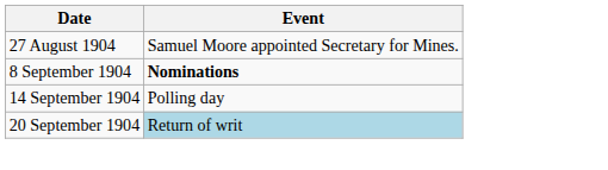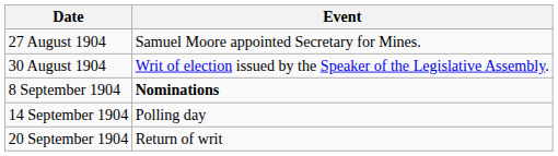 <table class="wikitable">
 <tr>
 <th>Date</th>
 <th>Event</th>
 </tr>
 <tr>
 <td>27 August 1904</td>
 <td>Samuel Moore appointed Secretary for Mines.</td>
+</tr>
+<tr>
+<td>30 August 1904</td>
+<td><a href='#'>Writ of election</a> issued by the <a href='#'>Speaker of the Legislative Assembly</a>.</td>
 </tr>
 <tr>
 <td>8 September 1904</td>
 <td><strong>Nominations</strong></td>
 </tr>
 <tr>
 <td>14 September 1904</td>
 <td>Polling day</td>
 </tr>
 <tr>
 <td>20 September 1904</td>
-<td style="background: lightblue;">Return of writ</td>
+<td>Return of writ</td>
 </tr>
 </table>
